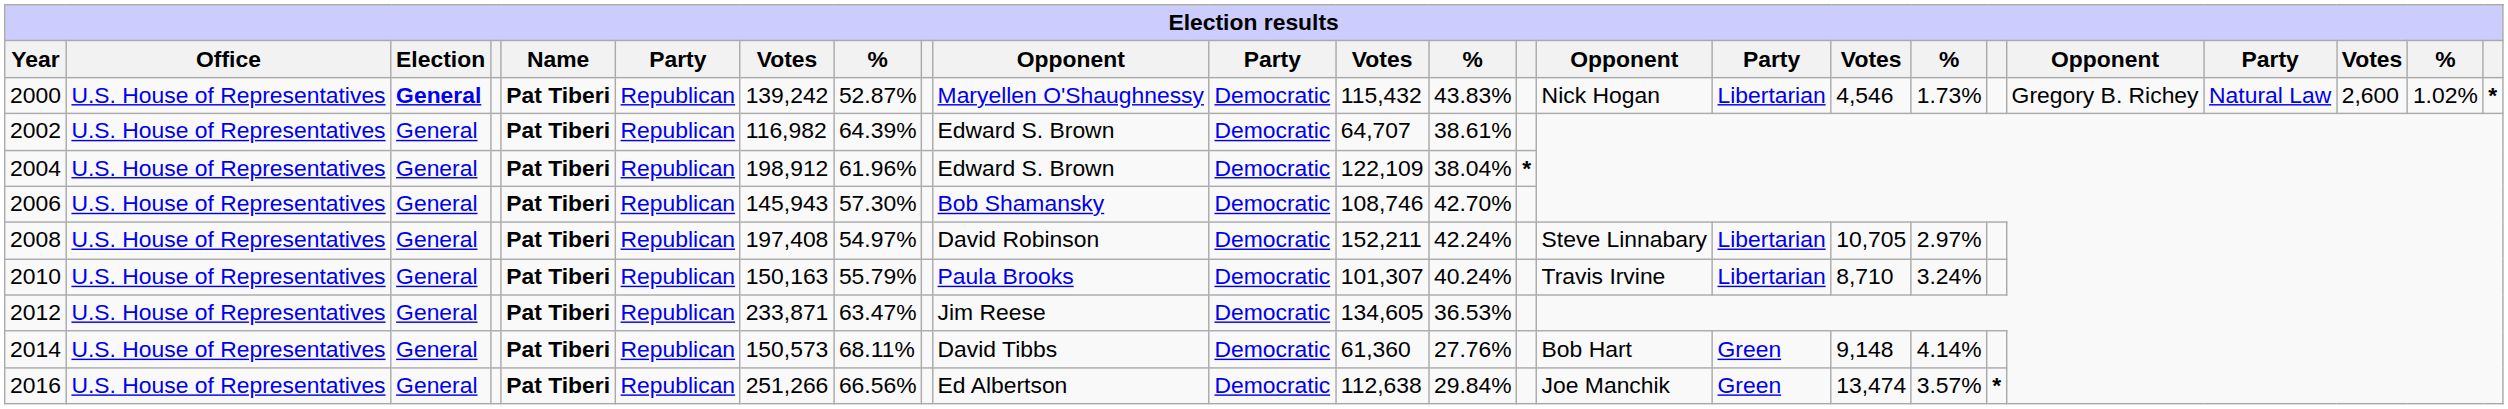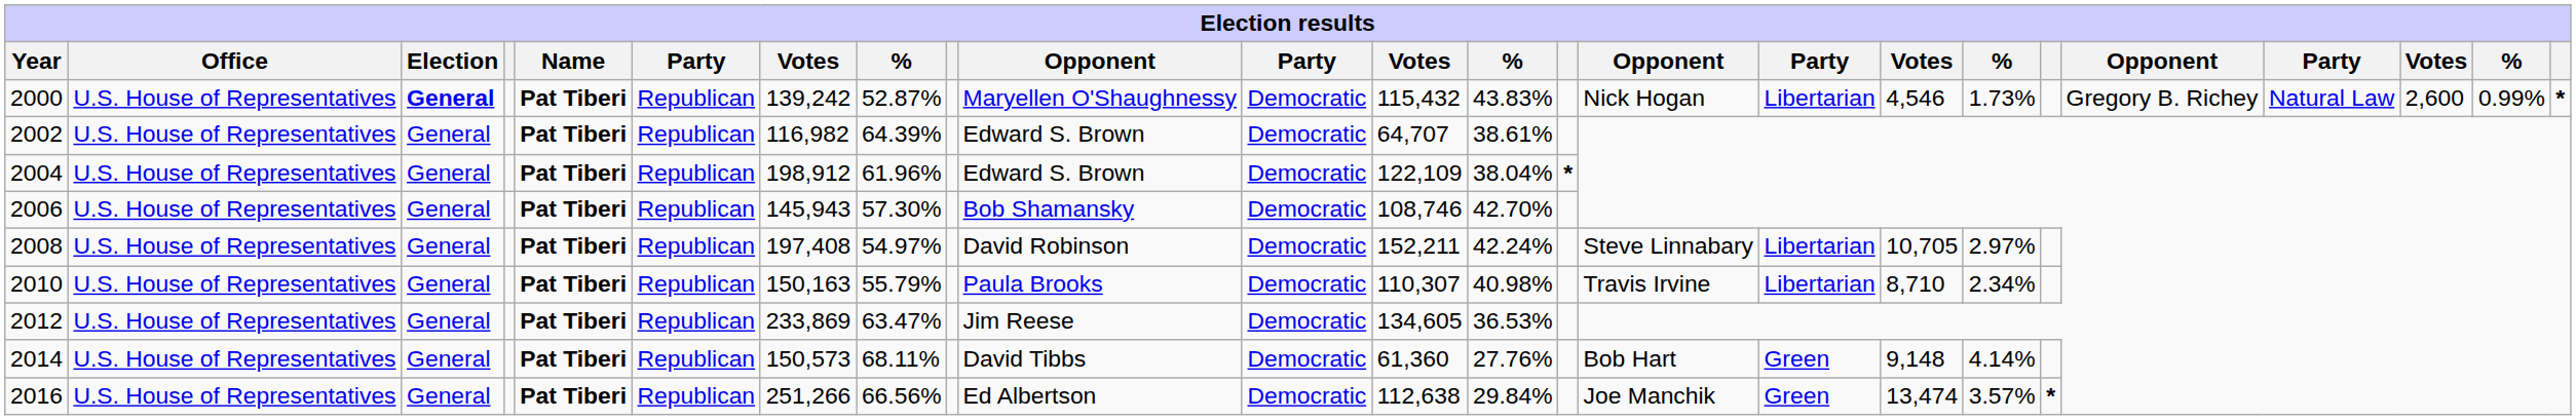 <table class="wikitable collapsible">
 <tr bgcolor=#cccccc>
 <th colspan=24 style="background: #ccccff;">Election results</th>
 </tr>
 <tr>
 <th>Year</th>
 <th>Office</th>
 <th>Election</th>
 <th></th>
 <th>Name</th>
 <th>Party</th>
 <th>Votes</th>
 <th>%</th>
 <th></th>
 <th>Opponent</th>
 <th>Party</th>
 <th>Votes</th>
 <th>%</th>
 <th></th>
 <th>Opponent</th>
 <th>Party</th>
 <th>Votes</th>
 <th>%</th>
 <th></th>
 <th>Opponent</th>
 <th>Party</th>
 <th>Votes</th>
 <th>%</th>
 <th></th>
 </tr>
 <tr>
 <td>2000</td>
 <td><a href='#'>U.S. House of Representatives</a></td>
 <td><strong><a href='#'>General</a></strong></td>
 <td></td>
 <td><strong>Pat Tiberi</strong></td>
 <td><a href='#'>Republican</a></td>
 <td>139,242</td>
 <td>52.87%</td>
 <td></td>
 <td><a href='#'>Maryellen O'Shaughnessy</a></td>
 <td><a href='#'>Democratic</a></td>
 <td>115,432</td>
 <td>43.83%</td>
 <td></td>
 <td>Nick Hogan</td>
 <td><a href='#'>Libertarian</a></td>
 <td>4,546</td>
 <td>1.73%</td>
 <td></td>
 <td>Gregory B. Richey</td>
 <td><a href='#'>Natural Law</a></td>
 <td>2,600</td>
-<td>1.02%</td>
+<td>0.99%</td>
 <td><strong>*</strong></td>
 </tr>
 <tr>
 <td>2002</td>
 <td><a href='#'>U.S. House of Representatives</a></td>
 <td><a href='#'>General</a></td>
 <td></td>
 <td><strong>Pat Tiberi</strong></td>
 <td><a href='#'>Republican</a></td>
 <td>116,982</td>
 <td>64.39%</td>
 <td></td>
 <td>Edward S. Brown</td>
 <td><a href='#'>Democratic</a></td>
 <td>64,707</td>
 <td>38.61%</td>
 <td></td>
 </tr>
 <tr>
 <td>2004</td>
 <td><a href='#'>U.S. House of Representatives</a></td>
 <td><a href='#'>General</a></td>
 <td></td>
 <td><strong>Pat Tiberi</strong></td>
 <td><a href='#'>Republican</a></td>
 <td>198,912</td>
 <td>61.96%</td>
 <td></td>
 <td>Edward S. Brown</td>
 <td><a href='#'>Democratic</a></td>
 <td>122,109</td>
 <td>38.04%</td>
 <td><strong>*</strong></td>
 </tr>
 <tr>
 <td>2006</td>
 <td><a href='#'>U.S. House of Representatives</a></td>
 <td><a href='#'>General</a></td>
 <td></td>
 <td><strong>Pat Tiberi</strong></td>
 <td><a href='#'>Republican</a></td>
 <td>145,943</td>
 <td>57.30%</td>
 <td></td>
 <td><a href='#'>Bob Shamansky</a></td>
 <td><a href='#'>Democratic</a></td>
 <td>108,746</td>
 <td>42.70%</td>
 <td></td>
 </tr>
 <tr>
 <td>2008</td>
 <td><a href='#'>U.S. House of Representatives</a></td>
 <td><a href='#'>General</a></td>
 <td></td>
 <td><strong>Pat Tiberi</strong></td>
 <td><a href='#'>Republican</a></td>
 <td>197,408</td>
 <td>54.97%</td>
 <td></td>
 <td>David Robinson</td>
 <td><a href='#'>Democratic</a></td>
 <td>152,211</td>
 <td>42.24%</td>
 <td></td>
 <td>Steve Linnabary</td>
 <td><a href='#'>Libertarian</a></td>
 <td>10,705</td>
 <td>2.97%</td>
 <td></td>
 </tr>
 <tr>
 <td>2010</td>
 <td><a href='#'>U.S. House of Representatives</a></td>
 <td><a href='#'>General</a></td>
 <td></td>
 <td><strong>Pat Tiberi</strong></td>
 <td><a href='#'>Republican</a></td>
 <td>150,163</td>
 <td>55.79%</td>
 <td></td>
 <td><a href='#'>Paula Brooks</a></td>
 <td><a href='#'>Democratic</a></td>
-<td>101,307</td>
-<td>40.24%</td>
+<td>110,307</td>
+<td>40.98%</td>
 <td></td>
 <td>Travis Irvine</td>
 <td><a href='#'>Libertarian</a></td>
 <td>8,710</td>
-<td>3.24%</td>
+<td>2.34%</td>
 <td></td>
 </tr>
 <tr>
 <td>2012</td>
 <td><a href='#'>U.S. House of Representatives</a></td>
 <td><a href='#'>General</a></td>
 <td></td>
 <td><strong>Pat Tiberi</strong></td>
 <td><a href='#'>Republican</a></td>
-<td>233,871</td>
+<td>233,869</td>
 <td>63.47%</td>
 <td></td>
 <td>Jim Reese</td>
 <td><a href='#'>Democratic</a></td>
 <td>134,605</td>
 <td>36.53%</td>
 <td></td>
 </tr>
 <tr>
 <td>2014</td>
 <td><a href='#'>U.S. House of Representatives</a></td>
 <td><a href='#'>General</a></td>
 <td></td>
 <td><strong>Pat Tiberi</strong></td>
 <td><a href='#'>Republican</a></td>
 <td>150,573</td>
 <td>68.11%</td>
 <td></td>
 <td>David Tibbs</td>
 <td><a href='#'>Democratic</a></td>
 <td>61,360</td>
 <td>27.76%</td>
 <td></td>
 <td>Bob Hart</td>
 <td><a href='#'>Green</a></td>
 <td>9,148</td>
 <td>4.14%</td>
 <td></td>
 </tr>
 <tr>
 <td>2016</td>
 <td><a href='#'>U.S. House of Representatives</a></td>
 <td><a href='#'>General</a></td>
 <td></td>
 <td><strong>Pat Tiberi</strong></td>
 <td><a href='#'>Republican</a></td>
 <td>251,266</td>
 <td>66.56%</td>
 <td></td>
 <td>Ed Albertson</td>
 <td><a href='#'>Democratic</a></td>
 <td>112,638</td>
 <td>29.84%</td>
 <td></td>
 <td>Joe Manchik</td>
 <td><a href='#'>Green</a></td>
 <td>13,474</td>
 <td>3.57%</td>
 <td><strong>*</strong></td>
 </tr>
 </table>
